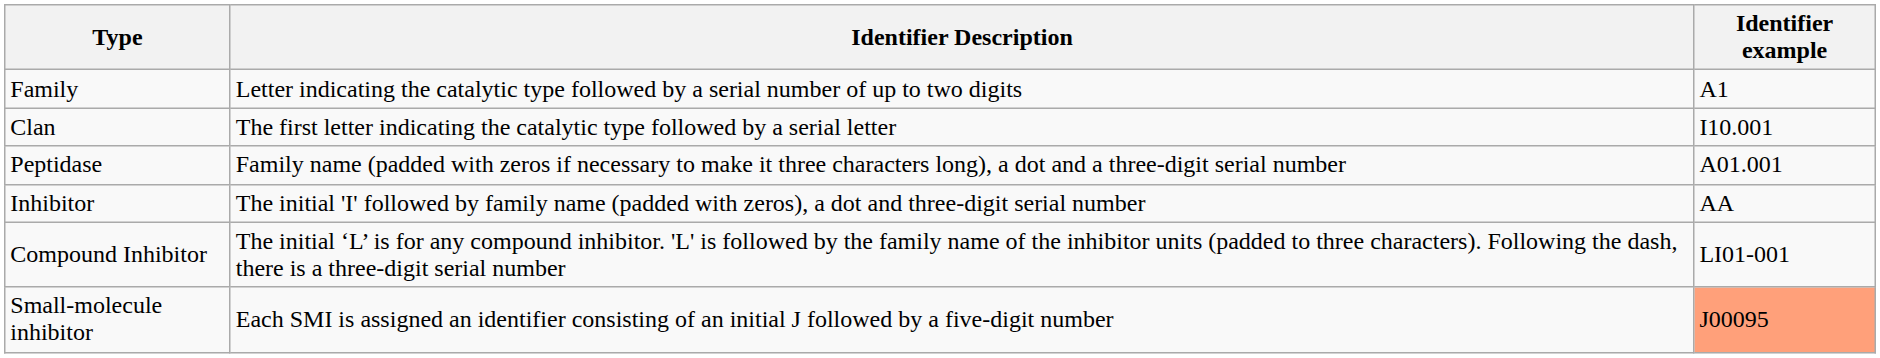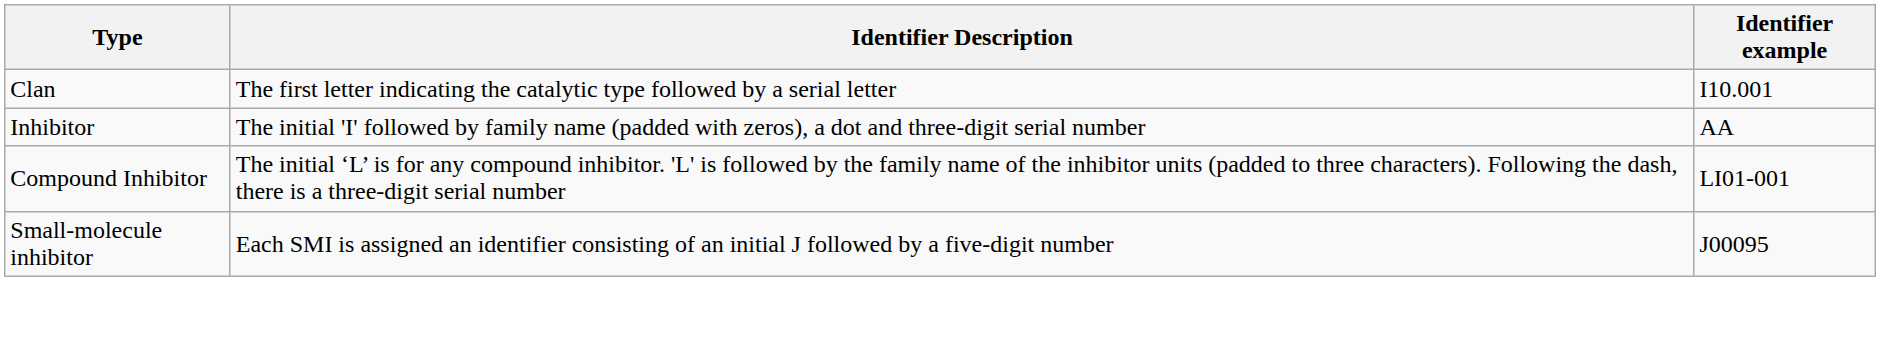 <table class="wikitable">
 <tr>
 <th>Type</th>
 <th>Identifier Description</th>
 <th>Identifier example</th>
 </tr>
 <tr>
-<td>Family</td>
-<td>Letter indicating the catalytic type followed by a serial number of up to two digits</td>
-<td>A1</td>
-</tr>
-<tr>
 <td>Clan</td>
 <td>The first letter indicating the catalytic type followed by a serial letter</td>
 <td>I10.001</td>
-</tr>
-<tr>
-<td>Peptidase</td>
-<td>Family name (padded with zeros if necessary to make it three characters long), a dot and a three-digit serial number</td>
-<td>A01.001</td>
 </tr>
 <tr>
 <td>Inhibitor</td>
 <td>The initial 'I' followed by family name (padded with zeros), a dot and three-digit serial number</td>
 <td>AA</td>
 </tr>
 <tr>
 <td>Compound Inhibitor</td>
 <td>The initial ‘L’ is for any compound inhibitor. 'L' is followed by the family name of the inhibitor units (padded to three characters). Following the dash, there is a three-digit serial number</td>
 <td>LI01-001</td>
 </tr>
 <tr>
 <td>Small-molecule  inhibitor</td>
 <td>Each SMI is assigned an identifier consisting of an initial J followed by a five-digit number</td>
-<td style="background: lightsalmon;">J00095</td>
+<td>J00095</td>
 </tr>
 </table>
